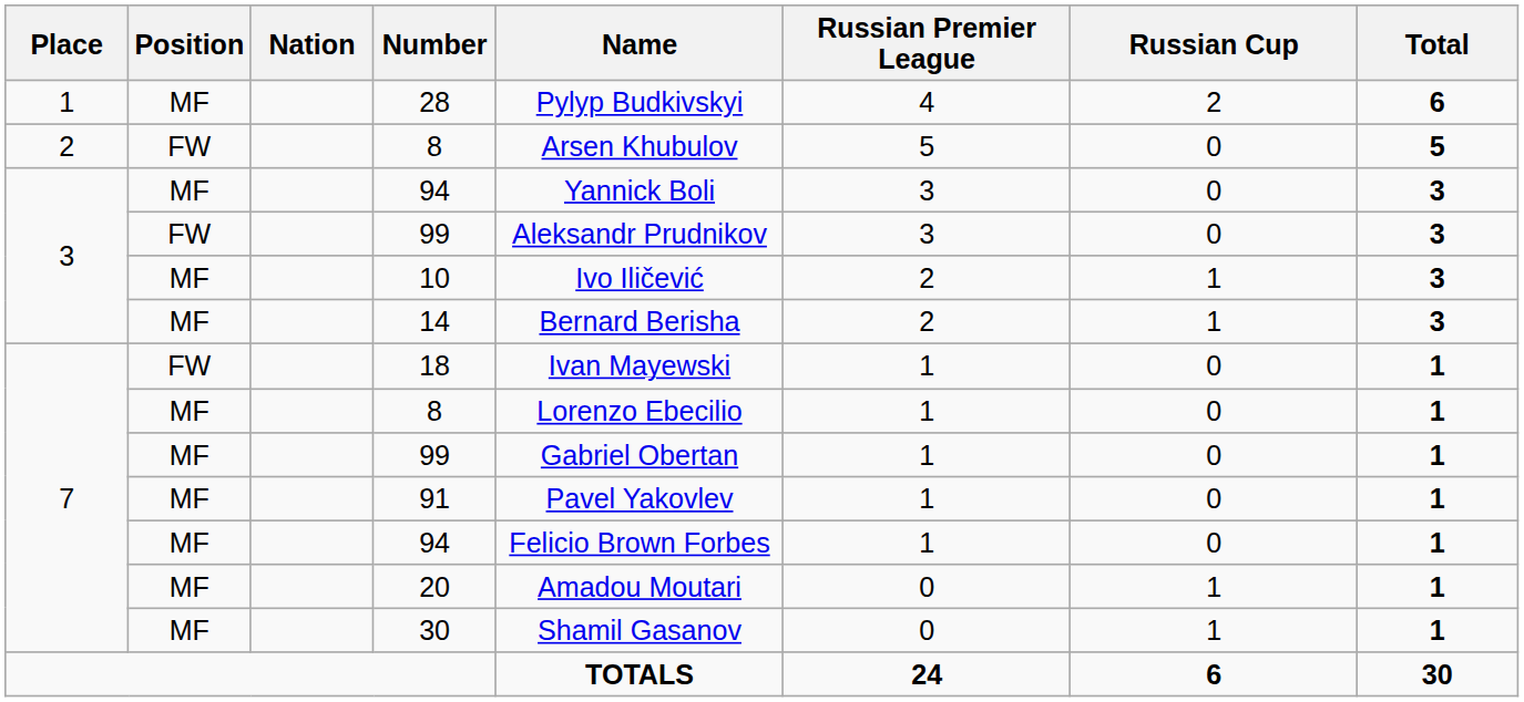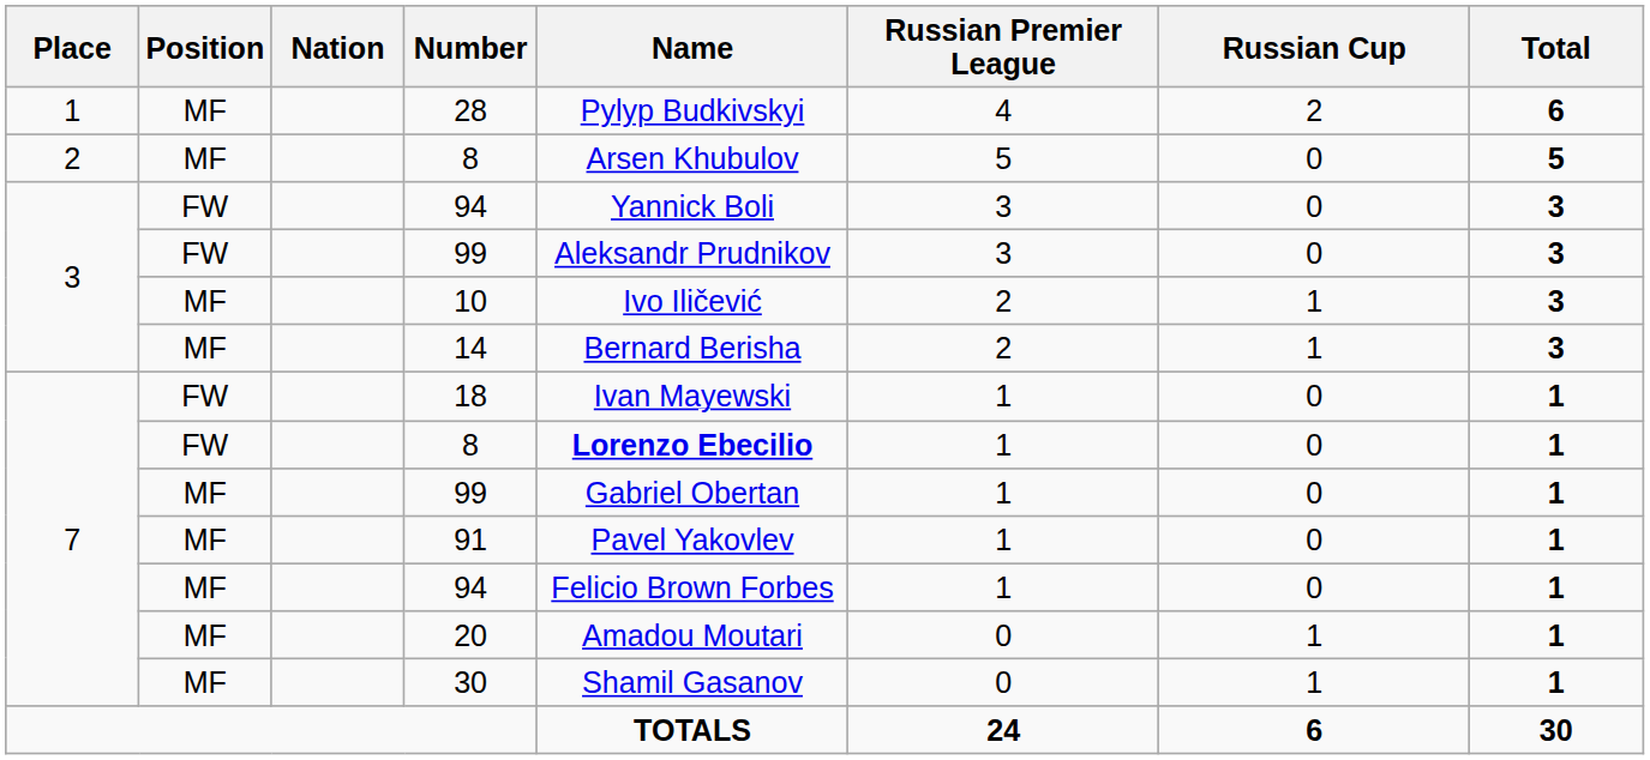 <table class="wikitable" style="font-size: 95%; text-align: center;">
 <tr>
 <th width=60>Place</th>
 <th width=60>Position</th>
 <th width=60>Nation</th>
 <th width=60>Number</th>
 <th width=150>Name</th>
 <th width=150>Russian Premier League</th>
 <th width=150>Russian Cup</th>
 <th width=80><strong>Total</strong></th>
 </tr>
 <tr>
 <td>1</td>
 <td>MF</td>
 <td></td>
 <td>28</td>
 <td><a href='#'>Pylyp Budkivskyi</a></td>
 <td>4</td>
 <td>2</td>
 <td><strong>6</strong></td>
 </tr>
 <tr>
 <td>2</td>
-<td>FW</td>
+<td>MF</td>
 <td></td>
 <td>8</td>
 <td><a href='#'>Arsen Khubulov</a></td>
 <td>5</td>
 <td>0</td>
 <td><strong>5</strong></td>
 </tr>
 <tr>
 <td rowspan="4">3</td>
-<td>MF</td>
+<td>FW</td>
 <td></td>
 <td>94</td>
 <td><a href='#'>Yannick Boli</a></td>
 <td>3</td>
 <td>0</td>
 <td><strong>3</strong></td>
 </tr>
 <tr>
 <td>FW</td>
 <td></td>
 <td>99</td>
 <td><a href='#'>Aleksandr Prudnikov</a></td>
 <td>3</td>
 <td>0</td>
 <td><strong>3</strong></td>
 </tr>
 <tr>
 <td>MF</td>
 <td></td>
 <td>10</td>
 <td><a href='#'>Ivo Iličević</a></td>
 <td>2</td>
 <td>1</td>
 <td><strong>3</strong></td>
 </tr>
 <tr>
 <td>MF</td>
 <td></td>
 <td>14</td>
 <td><a href='#'>Bernard Berisha</a></td>
 <td>2</td>
 <td>1</td>
 <td><strong>3</strong></td>
 </tr>
 <tr>
 <td rowspan="7">7</td>
 <td>FW</td>
 <td></td>
 <td>18</td>
 <td><a href='#'>Ivan Mayewski</a></td>
 <td>1</td>
 <td>0</td>
 <td><strong>1</strong></td>
 </tr>
 <tr>
-<td>MF</td>
+<td>FW</td>
 <td></td>
 <td>8</td>
-<td><a href='#'>Lorenzo Ebecilio</a></td>
+<td><strong><a href='#'>Lorenzo Ebecilio</a></strong></td>
 <td>1</td>
 <td>0</td>
 <td><strong>1</strong></td>
 </tr>
 <tr>
 <td>MF</td>
 <td></td>
 <td>99</td>
 <td><a href='#'>Gabriel Obertan</a></td>
 <td>1</td>
 <td>0</td>
 <td><strong>1</strong></td>
 </tr>
 <tr>
 <td>MF</td>
 <td></td>
 <td>91</td>
 <td><a href='#'>Pavel Yakovlev</a></td>
 <td>1</td>
 <td>0</td>
 <td><strong>1</strong></td>
 </tr>
 <tr>
 <td>MF</td>
 <td></td>
 <td>94</td>
 <td><a href='#'>Felicio Brown Forbes</a></td>
 <td>1</td>
 <td>0</td>
 <td><strong>1</strong></td>
 </tr>
 <tr>
 <td>MF</td>
 <td></td>
 <td>20</td>
 <td><a href='#'>Amadou Moutari</a></td>
 <td>0</td>
 <td>1</td>
 <td><strong>1</strong></td>
 </tr>
 <tr>
 <td>MF</td>
 <td></td>
 <td>30</td>
 <td><a href='#'>Shamil Gasanov</a></td>
 <td>0</td>
 <td>1</td>
 <td><strong>1</strong></td>
 </tr>
 <tr>
 <td colspan="4"></td>
 <td><strong>TOTALS</strong></td>
 <td><strong>24</strong></td>
 <td><strong>6</strong></td>
 <td><strong>30</strong></td>
 </tr>
 </table>
